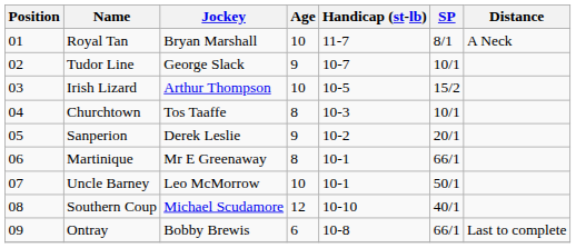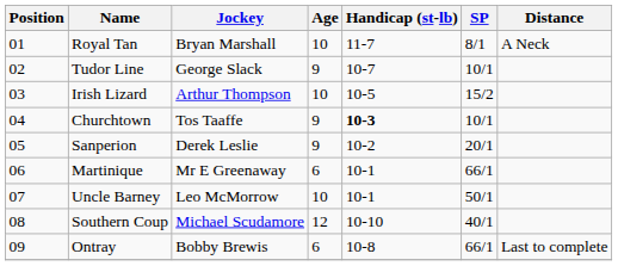 <table class="wikitable sortable">
 <tr>
 <th>Position</th>
 <th>Name</th>
 <th><a href='#'>Jockey</a></th>
 <th data-sort-type="number">Age</th>
 <th>Handicap (<a href='#'>st</a>-<a href='#'>lb</a>)</th>
 <th><a href='#'>SP</a></th>
 <th>Distance</th>
 </tr>
 <tr>
 <td>01</td>
 <td>Royal Tan</td>
 <td>Bryan Marshall</td>
 <td>10</td>
 <td>11-7</td>
 <td>8/1</td>
 <td>A Neck</td>
 </tr>
 <tr>
 <td>02</td>
 <td>Tudor Line</td>
 <td>George Slack</td>
 <td>9</td>
 <td>10-7</td>
 <td>10/1</td>
 <td></td>
 </tr>
 <tr>
 <td>03</td>
 <td>Irish Lizard</td>
 <td><a href='#'>Arthur Thompson</a></td>
 <td>10</td>
 <td>10-5</td>
 <td>15/2</td>
 <td></td>
 </tr>
 <tr>
 <td>04</td>
 <td>Churchtown</td>
 <td>Tos Taaffe</td>
-<td>8</td>
-<td>10-3</td>
+<td>9</td>
+<td><strong>10-3</strong></td>
 <td>10/1</td>
 <td></td>
 </tr>
 <tr>
 <td>05</td>
 <td>Sanperion</td>
 <td>Derek Leslie</td>
 <td>9</td>
 <td>10-2</td>
 <td>20/1</td>
 <td></td>
 </tr>
 <tr>
 <td>06</td>
 <td>Martinique</td>
 <td>Mr E Greenaway</td>
-<td>8</td>
+<td>6</td>
 <td>10-1</td>
 <td>66/1</td>
 <td></td>
 </tr>
 <tr>
 <td>07</td>
 <td>Uncle Barney</td>
 <td>Leo McMorrow</td>
 <td>10</td>
 <td>10-1</td>
 <td>50/1</td>
 <td></td>
 </tr>
 <tr>
 <td>08</td>
 <td>Southern Coup</td>
 <td><a href='#'>Michael Scudamore</a></td>
 <td>12</td>
 <td>10-10</td>
 <td>40/1</td>
 <td></td>
 </tr>
 <tr>
 <td>09</td>
 <td>Ontray</td>
 <td>Bobby Brewis</td>
 <td>6</td>
 <td>10-8</td>
 <td>66/1</td>
 <td>Last to complete</td>
 </tr>
 <tr>
 </tr>
 </table>
